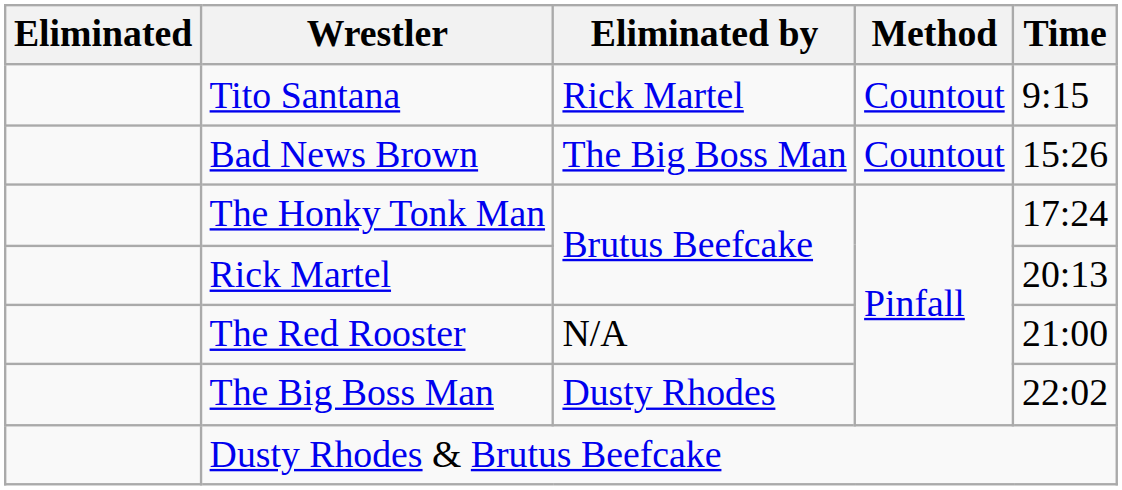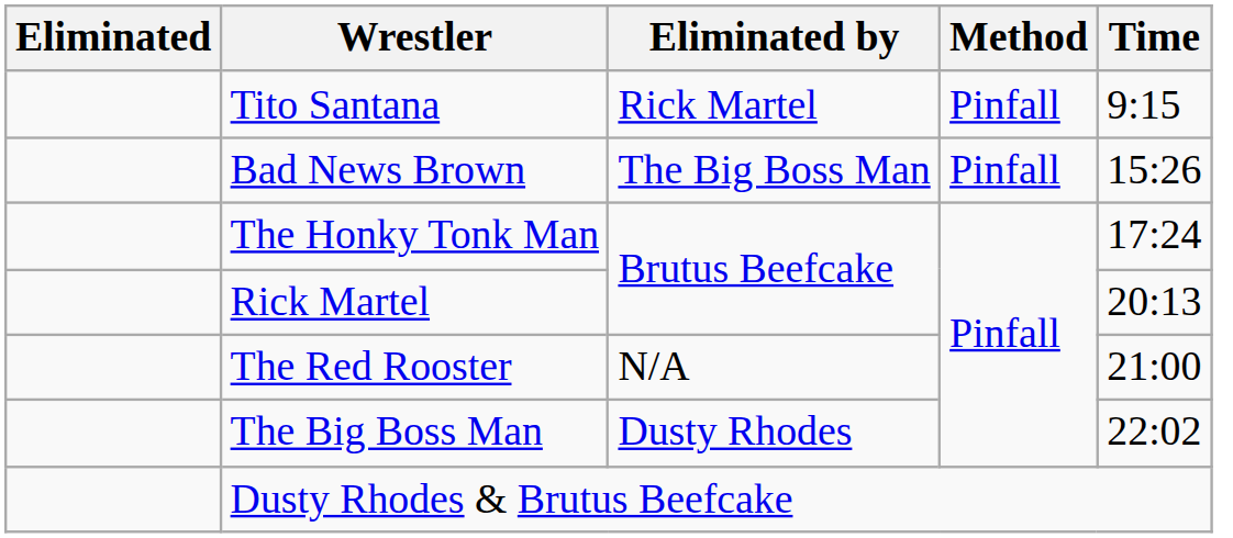 <table class="wikitable sortable">
 <tr>
 <th>Eliminated</th>
 <th>Wrestler</th>
 <th>Eliminated by</th>
 <th>Method</th>
 <th>Time</th>
 </tr>
 <tr>
 <td></td>
 <td><a href='#'>Tito Santana</a></td>
 <td><a href='#'>Rick Martel</a></td>
-<td><a href='#'>Countout</a></td>
+<td><a href='#'>Pinfall</a></td>
 <td>9:15</td>
 </tr>
 <tr>
 <td></td>
 <td><a href='#'>Bad News Brown</a></td>
 <td><a href='#'>The Big Boss Man</a></td>
-<td><a href='#'>Countout</a></td>
+<td><a href='#'>Pinfall</a></td>
 <td>15:26</td>
 </tr>
 <tr>
 <td></td>
 <td><a href='#'>The Honky Tonk Man</a></td>
 <td rowspan="2"><a href='#'>Brutus Beefcake</a></td>
 <td rowspan="4"><a href='#'>Pinfall</a></td>
 <td>17:24</td>
 </tr>
 <tr>
 <td></td>
 <td><a href='#'>Rick Martel</a></td>
 <td>20:13</td>
 </tr>
 <tr>
 <td></td>
 <td><a href='#'>The Red Rooster</a></td>
 <td>N/A</td>
 <td>21:00</td>
 </tr>
 <tr>
 <td></td>
 <td><a href='#'>The Big Boss Man</a></td>
 <td><a href='#'>Dusty Rhodes</a></td>
 <td>22:02</td>
 </tr>
 <tr>
 <td></td>
 <td colspan="4"><a href='#'>Dusty Rhodes</a> & <a href='#'>Brutus Beefcake</a></td>
 </tr>
 </table>
